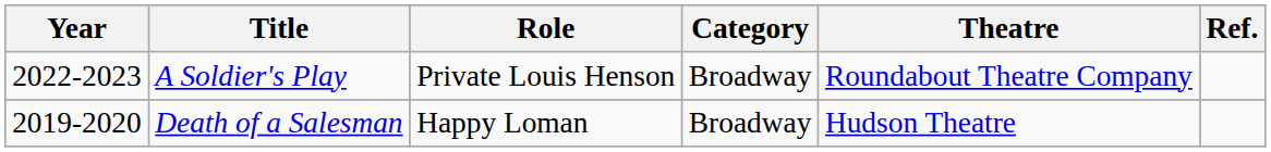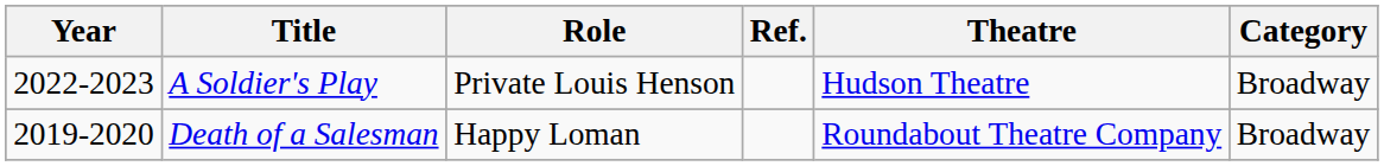 <table class="wikitable">
 <tr>
 <th>Year</th>
 <th>Title</th>
 <th>Role</th>
+<th>Ref.</th>
+<th>Theatre</th>
 <th>Category</th>
-<th>Theatre</th>
-<th>Ref.</th>
 </tr>
 <tr>
 <td>2022-2023</td>
 <td><em><a href='#'>A Soldier's Play</a></em></td>
 <td>Private Louis Henson</td>
+<td></td>
+<td><a href='#'>Hudson Theatre</a></td>
 <td>Broadway</td>
-<td><a href='#'>Roundabout Theatre Company</a></td>
-<td></td>
 </tr>
 <tr>
 <td>2019-2020</td>
 <td><em><a href='#'>Death of a Salesman</a></em></td>
 <td>Happy Loman</td>
+<td></td>
+<td><a href='#'>Roundabout Theatre Company</a></td>
 <td>Broadway</td>
-<td><a href='#'>Hudson Theatre</a></td>
-<td></td>
 </tr>
 </table>
